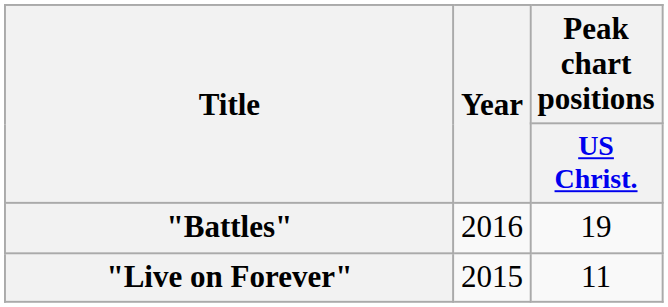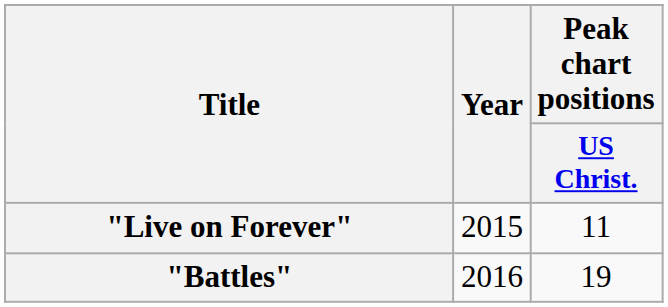 <table class="wikitable plainrowheaders" style="text-align:center;" border="1">
 <tr>
 <th scope="col" rowspan="2" style="width:14em;">Title</th>
 <th scope="col" rowspan="2">Year</th>
 <th scope="col" colspan="1">Peak chart positions</th>
 </tr>
 <tr>
 <th scope="col" style="width:3.5em;font-size:90%;"><a href='#'>US<br>Christ.</a><br></th>
 </tr>
 <tr>
+<th scope="row">"Live on Forever"</th>
+<td>2015</td>
+<td>11</td>
+</tr>
+<tr>
 <th scope="row">"Battles"</th>
 <td>2016</td>
 <td>19</td>
 </tr>
-<tr>
-<th scope="row">"Live on Forever"</th>
-<td>2015</td>
-<td>11</td>
-</tr>
 </table>
